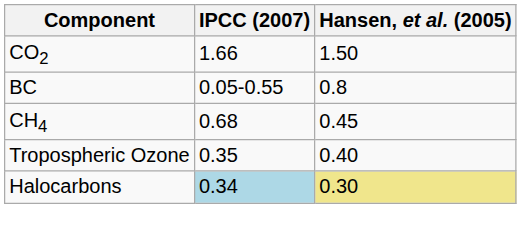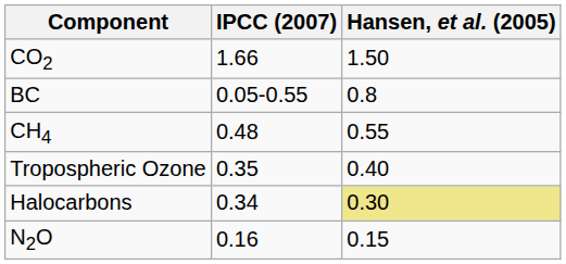 <table class="wikitable">
 <tr>
 <th>Component</th>
 <th>IPCC (2007)</th>
 <th>Hansen, <em>et al.</em> (2005)</th>
 </tr>
 <tr>
 <td>CO<sub>2</sub></td>
 <td>1.66</td>
 <td>1.50</td>
 </tr>
 <tr>
 <td>BC</td>
 <td>0.05-0.55</td>
 <td>0.8</td>
 </tr>
 <tr>
 <td>CH<sub>4</sub></td>
-<td>0.68</td>
-<td>0.45</td>
+<td>0.48</td>
+<td>0.55</td>
 </tr>
 <tr>
 <td>Tropospheric Ozone</td>
 <td>0.35</td>
 <td>0.40</td>
 </tr>
 <tr>
 <td>Halocarbons</td>
-<td style="background: lightblue;">0.34</td>
+<td>0.34</td>
 <td style="background: khaki;">0.30</td>
 </tr>
+<tr>
+<td>N<sub>2</sub>O</td>
+<td>0.16</td>
+<td>0.15</td>
+</tr>
 </table>
